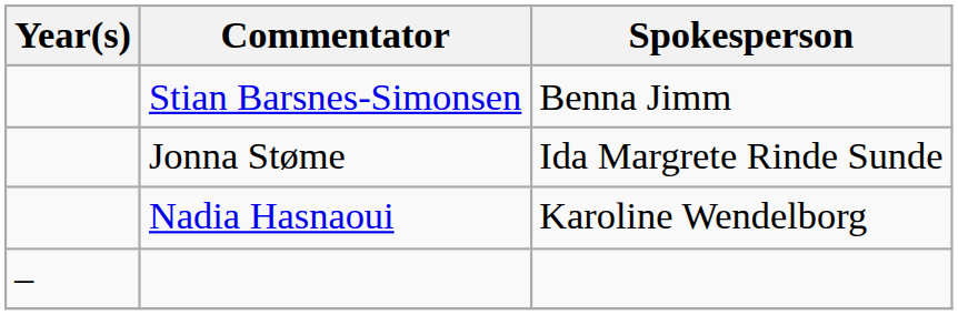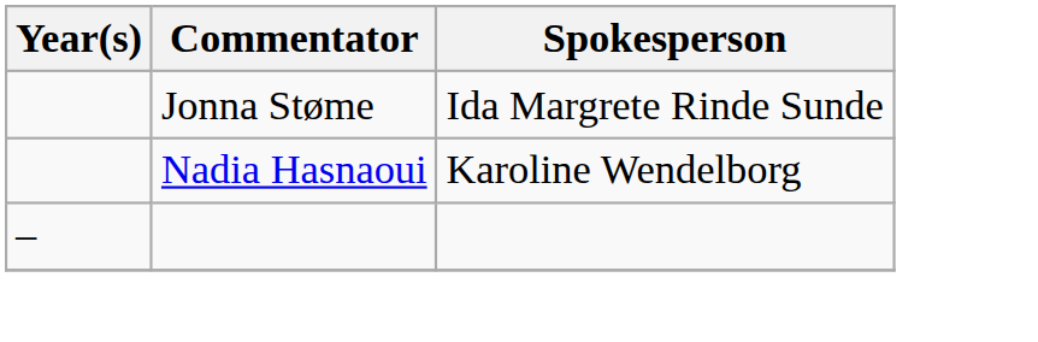 <table class="wikitable sortable">
 <tr>
 <th>Year(s)</th>
 <th>Commentator</th>
 <th>Spokesperson</th>
-</tr>
-<tr>
-<td></td>
-<td><a href='#'>Stian Barsnes-Simonsen</a></td>
-<td>Benna Jimm</td>
 </tr>
 <tr>
 <td></td>
 <td>Jonna Støme</td>
 <td>Ida Margrete Rinde Sunde</td>
 </tr>
 <tr>
 <td></td>
 <td><a href='#'>Nadia Hasnaoui</a></td>
 <td>Karoline Wendelborg</td>
 </tr>
 <tr>
 <td scope="row">–</td>
 <td></td>
 <td></td>
 </tr>
 <tr>
 </tr>
 </table>
